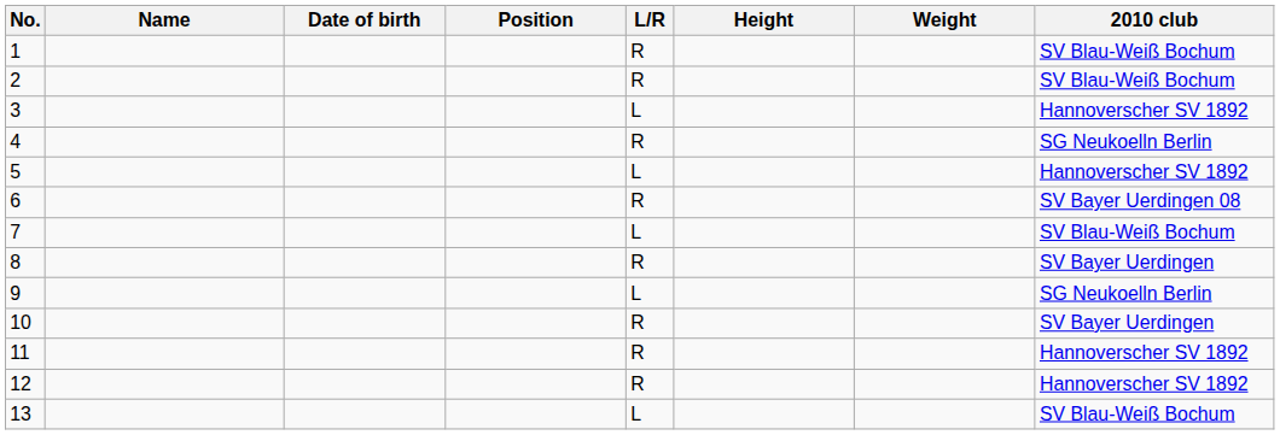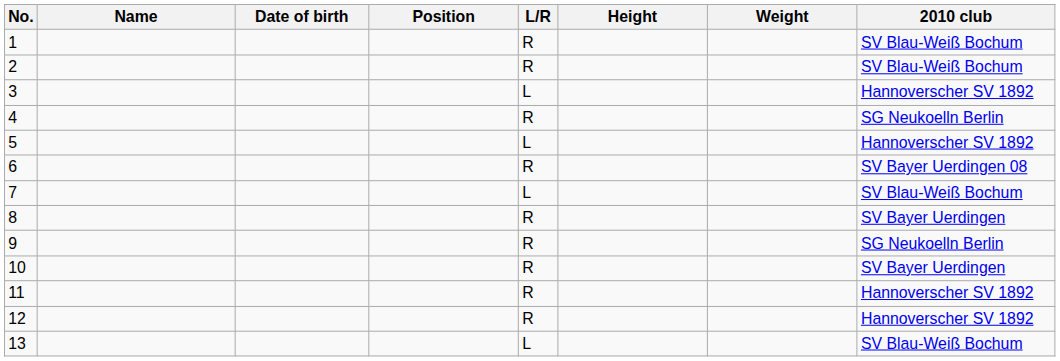 <table class=wikitable sortable style=font-size:100%; text-align:center;>
 <tr>
 <th>No.</th>
 <th style=width:12em>Name</th>
 <th style=width:8em>Date of birth</th>
 <th style=width:9em>Position</th>
 <th style=width:2em>L/R</th>
 <th style=width:9em>Height</th>
 <th style=width:9em>Weight</th>
 <th style=width:12em>2010 club</th>
 </tr>
 <tr>
 <td>1</td>
 <td align=left></td>
 <td></td>
 <td></td>
 <td>R</td>
 <td></td>
 <td></td>
 <td><a href='#'>SV Blau-Weiß Bochum</a></td>
 </tr>
 <tr>
 <td>2</td>
 <td align=left></td>
 <td></td>
 <td></td>
 <td>R</td>
 <td></td>
 <td></td>
 <td><a href='#'>SV Blau-Weiß Bochum</a></td>
 </tr>
 <tr>
 <td>3</td>
 <td align=left></td>
 <td></td>
 <td></td>
 <td>L</td>
 <td></td>
 <td></td>
 <td><a href='#'>Hannoverscher SV 1892</a></td>
 </tr>
 <tr>
 <td>4</td>
 <td align=left></td>
 <td></td>
 <td></td>
 <td>R</td>
 <td></td>
 <td></td>
 <td><a href='#'>SG Neukoelln Berlin</a></td>
 </tr>
 <tr>
 <td>5</td>
 <td align=left></td>
 <td></td>
 <td></td>
 <td>L</td>
 <td></td>
 <td></td>
 <td><a href='#'>Hannoverscher SV 1892</a></td>
 </tr>
 <tr>
 <td>6</td>
 <td align=left></td>
 <td></td>
 <td></td>
 <td>R</td>
 <td></td>
 <td></td>
 <td><a href='#'>SV Bayer Uerdingen 08</a></td>
 </tr>
 <tr>
 <td>7</td>
 <td align=left></td>
 <td></td>
 <td></td>
 <td>L</td>
 <td></td>
 <td></td>
 <td><a href='#'>SV Blau-Weiß Bochum</a></td>
 </tr>
 <tr>
 <td>8</td>
 <td align=left></td>
 <td></td>
 <td></td>
 <td>R</td>
 <td></td>
 <td></td>
 <td><a href='#'>SV Bayer Uerdingen</a></td>
 </tr>
 <tr>
 <td>9</td>
 <td align=left></td>
 <td></td>
 <td></td>
-<td>L</td>
+<td>R</td>
 <td></td>
 <td></td>
 <td><a href='#'>SG Neukoelln Berlin</a></td>
 </tr>
 <tr>
 <td>10</td>
 <td align=left></td>
 <td></td>
 <td></td>
 <td>R</td>
 <td></td>
 <td></td>
 <td><a href='#'>SV Bayer Uerdingen</a></td>
 </tr>
 <tr>
 <td>11</td>
 <td align=left></td>
 <td></td>
 <td></td>
 <td>R</td>
 <td></td>
 <td></td>
 <td><a href='#'>Hannoverscher SV 1892</a></td>
 </tr>
 <tr>
 <td>12</td>
 <td align=left></td>
 <td></td>
 <td></td>
 <td>R</td>
 <td></td>
 <td></td>
 <td><a href='#'>Hannoverscher SV 1892</a></td>
 </tr>
 <tr>
 <td>13</td>
 <td align=left></td>
 <td></td>
 <td></td>
 <td>L</td>
 <td></td>
 <td></td>
 <td><a href='#'>SV Blau-Weiß Bochum</a></td>
 </tr>
 </table>
